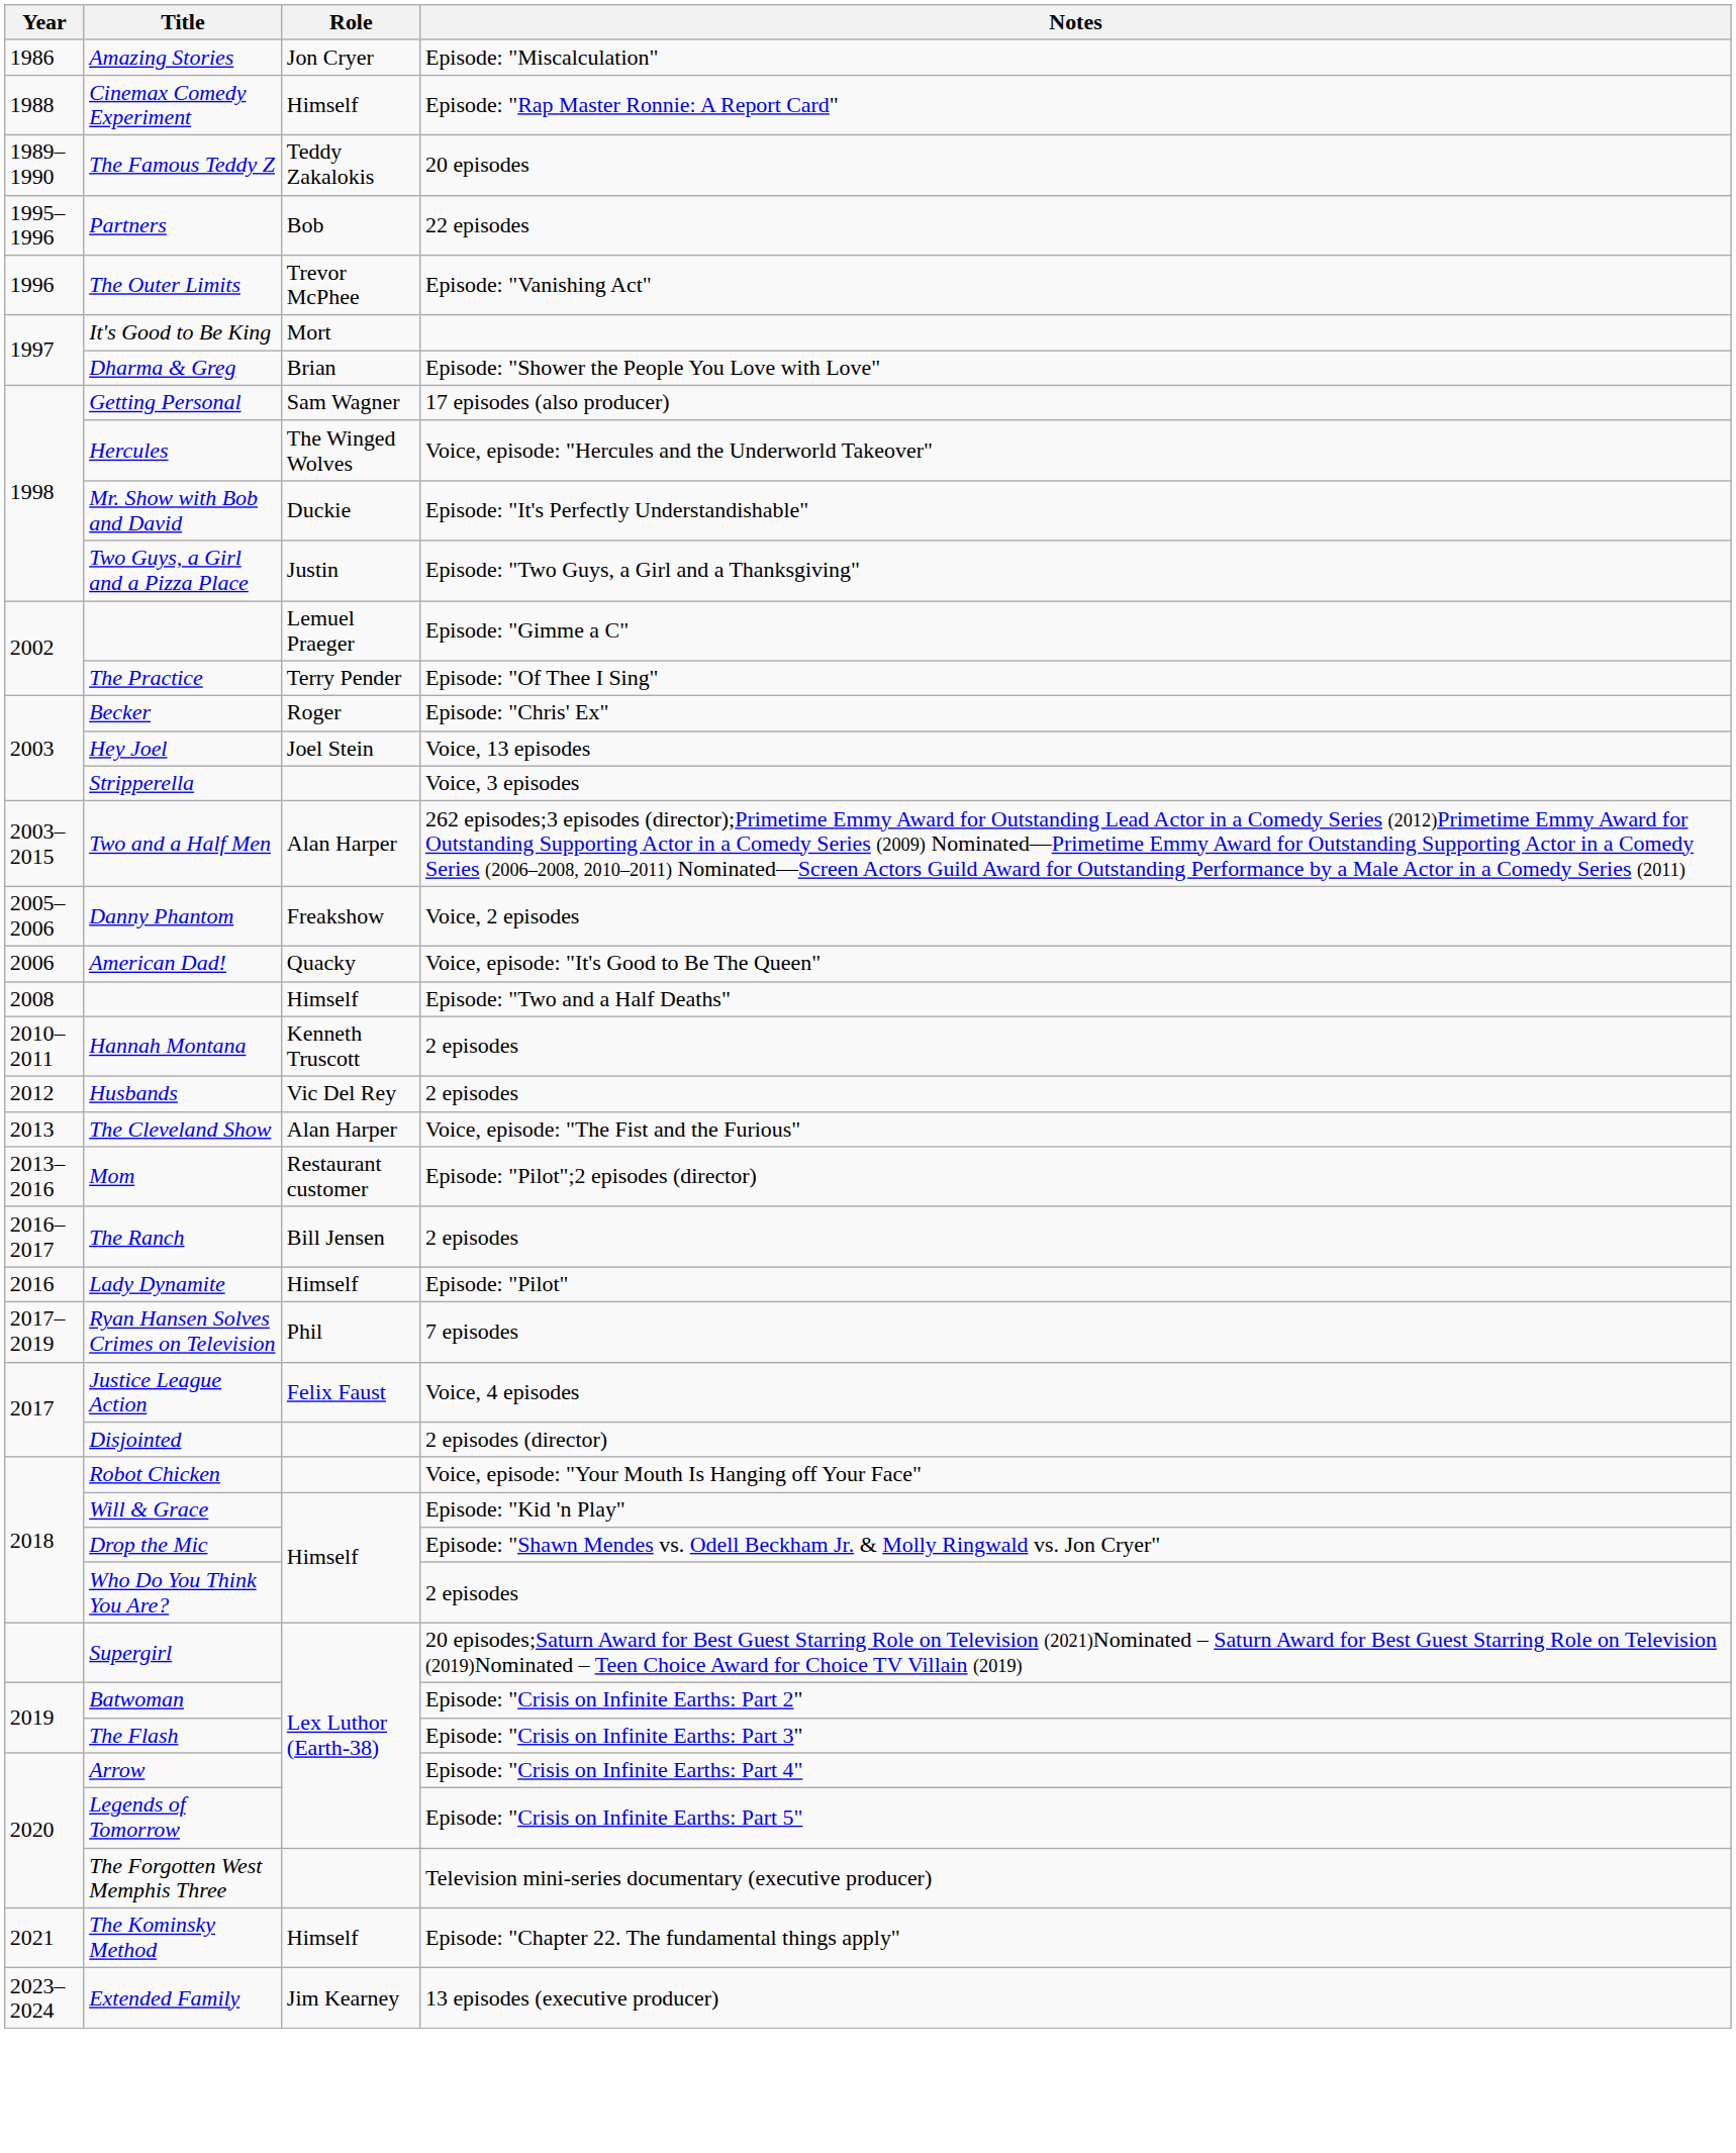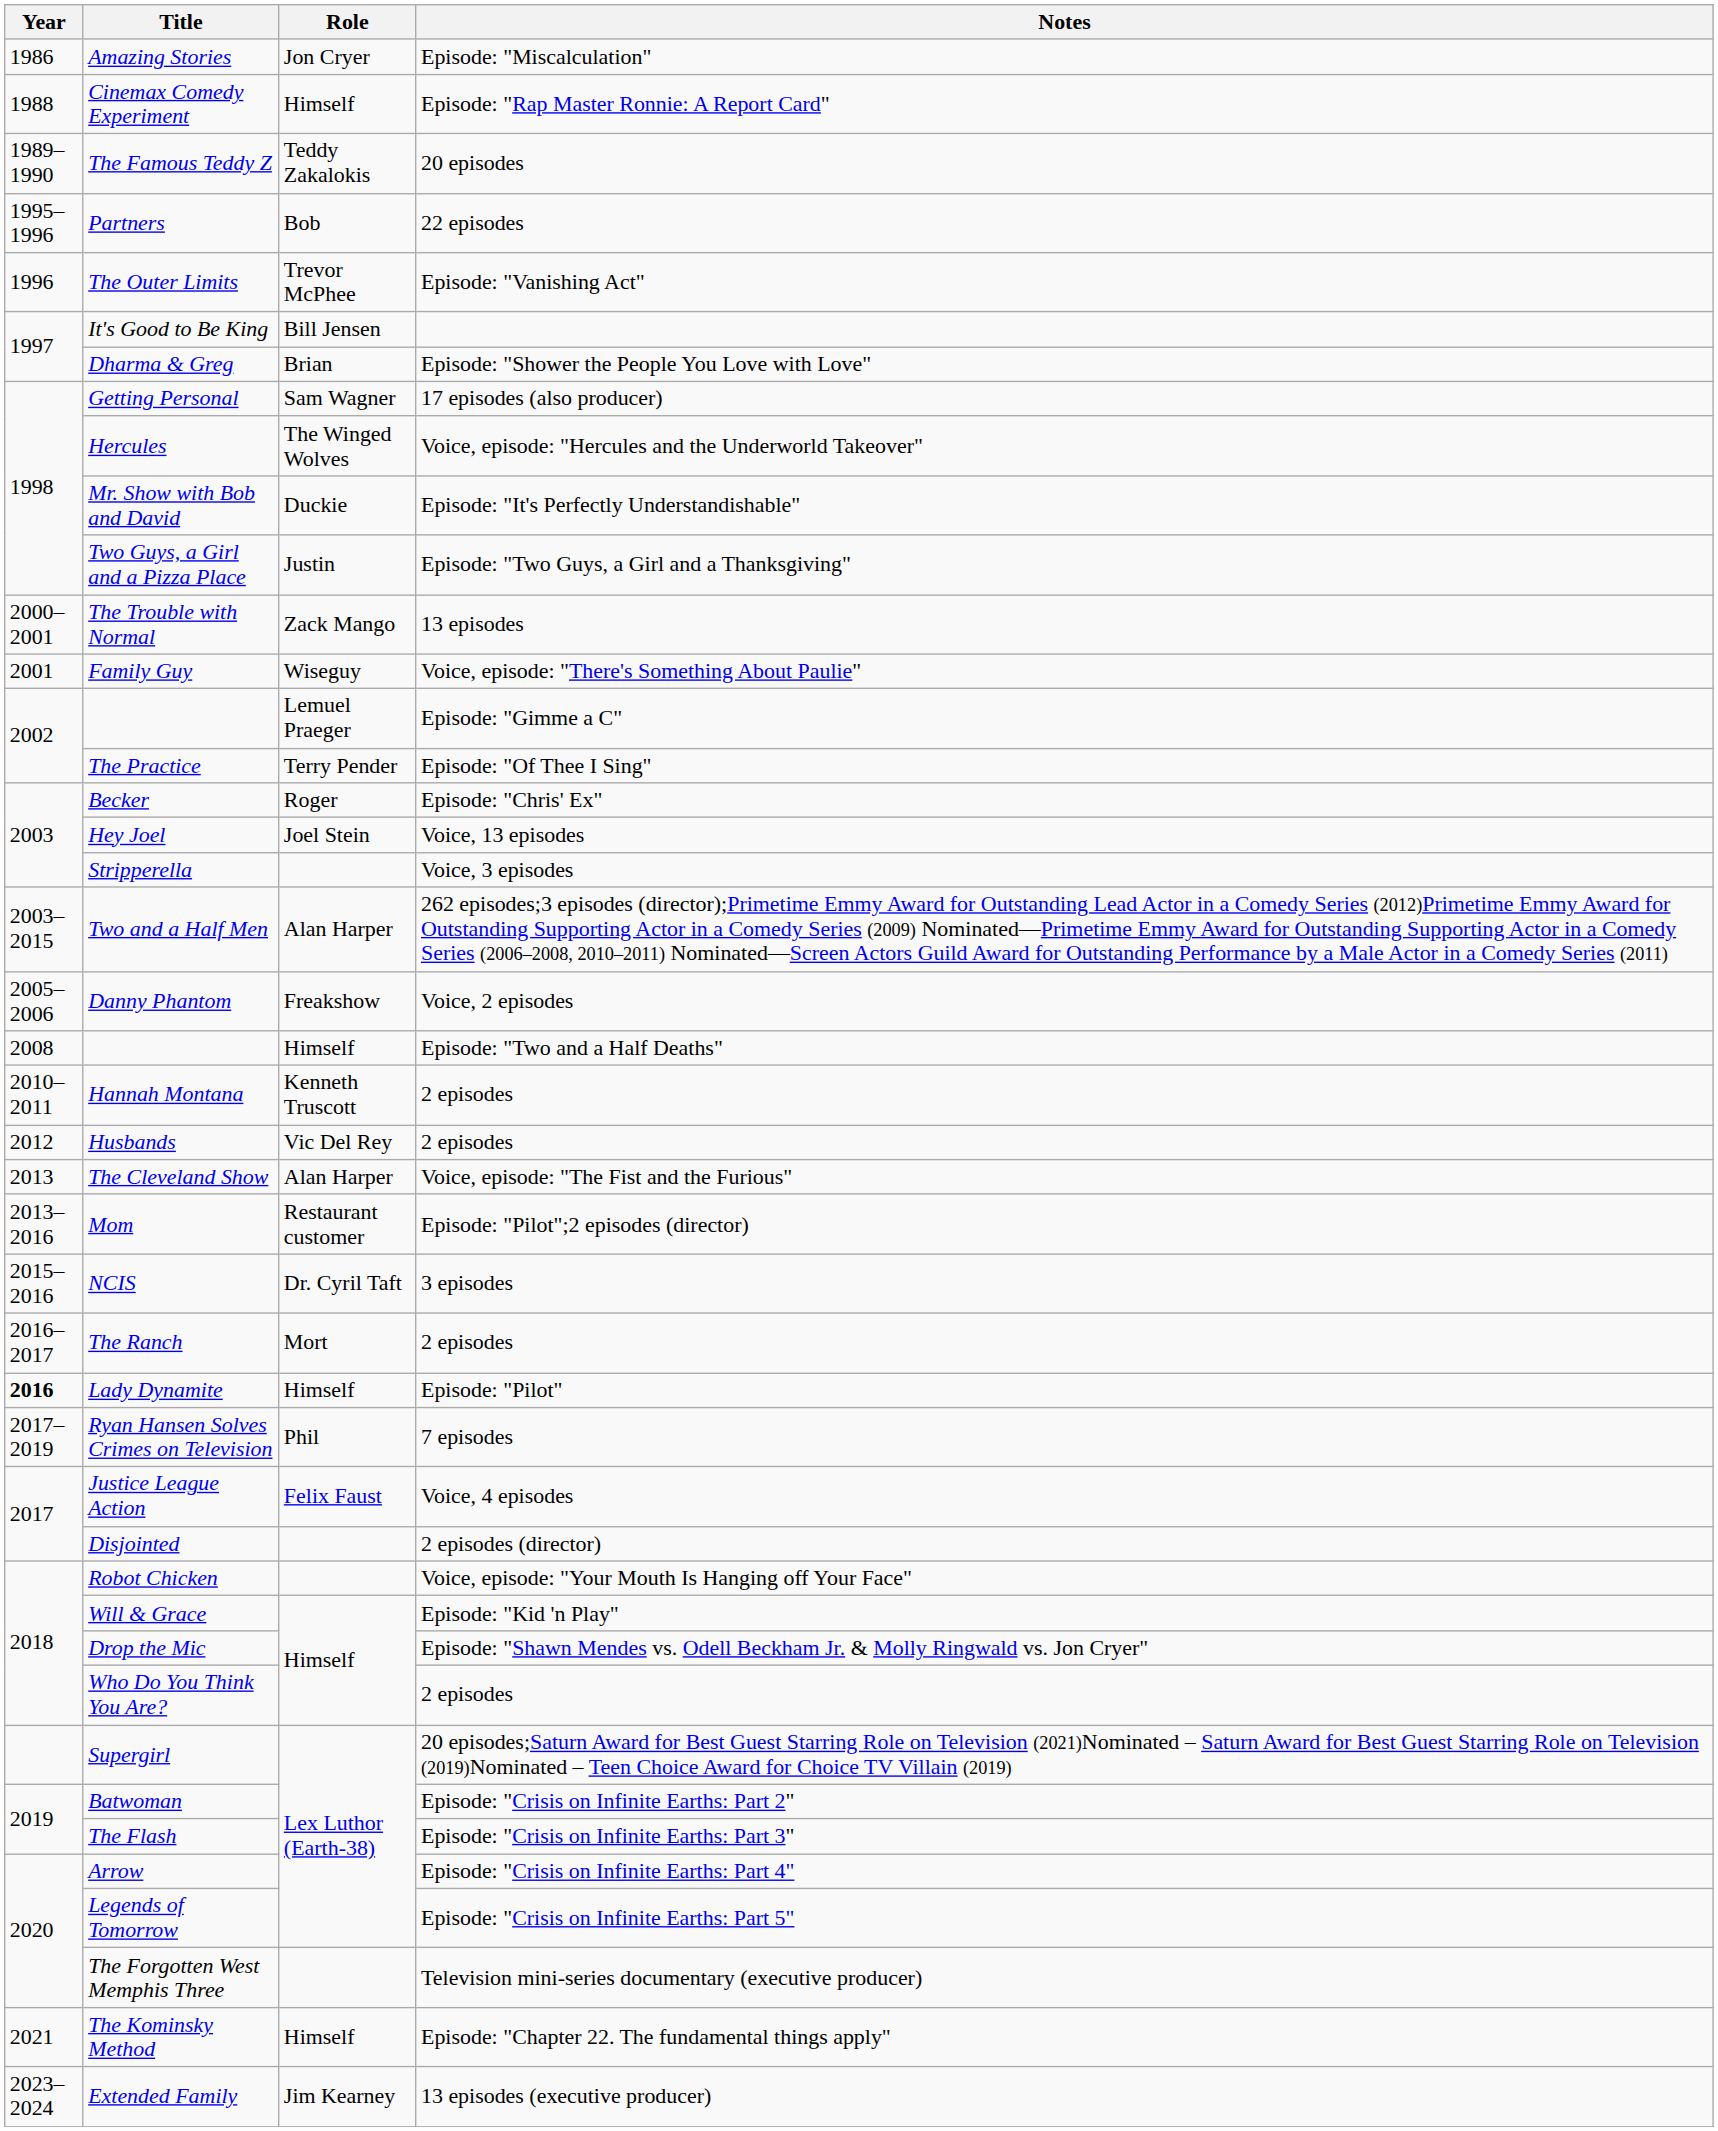 <table class="wikitable sortable">
 <tr>
 <th>Year</th>
 <th>Title</th>
 <th>Role</th>
 <th>Notes</th>
 </tr>
 <tr>
 <td>1986</td>
 <td><em><a href='#'>Amazing Stories</a></em></td>
 <td>Jon Cryer</td>
 <td>Episode: "Miscalculation"</td>
 </tr>
 <tr>
 <td>1988</td>
 <td><em><a href='#'>Cinemax Comedy Experiment</a></em></td>
 <td>Himself</td>
 <td>Episode: "<a href='#'>Rap Master Ronnie: A Report Card</a>"</td>
 </tr>
 <tr>
 <td>1989–1990</td>
 <td><em><a href='#'>The Famous Teddy Z</a></em></td>
 <td>Teddy Zakalokis</td>
 <td>20 episodes</td>
 </tr>
 <tr>
 <td>1995–1996</td>
 <td><em><a href='#'>Partners</a></em></td>
 <td>Bob</td>
 <td>22 episodes</td>
 </tr>
 <tr>
 <td>1996</td>
 <td><em><a href='#'>The Outer Limits</a></em></td>
 <td>Trevor McPhee</td>
 <td>Episode: "Vanishing Act"</td>
 </tr>
 <tr>
 <td rowspan="2">1997</td>
 <td><em>It's Good to Be King</em></td>
-<td>Mort</td>
+<td>Bill Jensen</td>
 <td></td>
 </tr>
 <tr>
 <td><em><a href='#'>Dharma & Greg</a></em></td>
 <td>Brian</td>
 <td>Episode: "Shower the People You Love with Love"</td>
 </tr>
 <tr>
 <td rowspan="4">1998</td>
 <td><em><a href='#'>Getting Personal</a></em></td>
 <td>Sam Wagner</td>
 <td>17 episodes (also producer)</td>
 </tr>
 <tr>
 <td><em><a href='#'>Hercules</a></em></td>
 <td>The Winged Wolves</td>
 <td>Voice, episode: "Hercules and the Underworld Takeover"</td>
 </tr>
 <tr>
 <td><em><a href='#'>Mr. Show with Bob and David</a></em></td>
 <td>Duckie</td>
 <td>Episode: "It's Perfectly Understandishable"</td>
 </tr>
 <tr>
 <td><em><a href='#'>Two Guys, a Girl and a Pizza Place</a></em></td>
 <td>Justin</td>
 <td>Episode: "Two Guys, a Girl and a Thanksgiving"</td>
+</tr>
+<tr>
+<td>2000–2001</td>
+<td><em><a href='#'>The Trouble with Normal</a></em></td>
+<td>Zack Mango</td>
+<td>13 episodes</td>
+</tr>
+<tr>
+<td>2001</td>
+<td><em><a href='#'>Family Guy</a></em></td>
+<td>Wiseguy</td>
+<td>Voice, episode: "<a href='#'>There's Something About Paulie</a>"</td>
 </tr>
 <tr>
 <td rowspan="2">2002</td>
 <td></td>
 <td>Lemuel Praeger</td>
 <td>Episode: "Gimme a C"</td>
 </tr>
 <tr>
 <td><em><a href='#'>The Practice</a></em></td>
 <td>Terry Pender</td>
 <td>Episode: "Of Thee I Sing"</td>
 </tr>
 <tr>
 <td rowspan="3">2003</td>
 <td><em><a href='#'>Becker</a></em></td>
 <td>Roger</td>
 <td>Episode: "Chris' Ex"</td>
 </tr>
 <tr>
 <td><em><a href='#'>Hey Joel</a></em></td>
 <td>Joel Stein</td>
 <td>Voice, 13 episodes</td>
 </tr>
 <tr>
 <td><em><a href='#'>Stripperella</a></em></td>
 <td></td>
 <td>Voice, 3 episodes</td>
 </tr>
 <tr>
 <td>2003–2015</td>
 <td><em><a href='#'>Two and a Half Men</a></em></td>
 <td>Alan Harper</td>
 <td>262 episodes;3 episodes (director);<a href='#'>Primetime Emmy Award for Outstanding Lead Actor in a Comedy Series</a> <small>(2012)</small><a href='#'>Primetime Emmy Award for Outstanding Supporting Actor in a Comedy Series</a> <small>(2009)</small> Nominated—<a href='#'>Primetime Emmy Award for Outstanding Supporting Actor in a Comedy Series</a> <small>(2006–2008, 2010–2011)</small> Nominated—<a href='#'>Screen Actors Guild Award for Outstanding Performance by a Male Actor in a Comedy Series</a> <small>(2011)</small></td>
 </tr>
 <tr>
 <td>2005–2006</td>
 <td><em><a href='#'>Danny Phantom</a></em></td>
 <td>Freakshow</td>
 <td>Voice, 2 episodes</td>
 </tr>
 <tr>
-<td>2006</td>
-<td><em><a href='#'>American Dad!</a></em></td>
-<td>Quacky</td>
-<td>Voice, episode: "It's Good to Be The Queen"</td>
-</tr>
-<tr>
 <td>2008</td>
 <td></td>
 <td>Himself</td>
 <td>Episode: "Two and a Half Deaths"</td>
 </tr>
 <tr>
 <td>2010–2011</td>
 <td><em><a href='#'>Hannah Montana</a></em></td>
 <td>Kenneth Truscott</td>
 <td>2 episodes</td>
 </tr>
 <tr>
 <td>2012</td>
 <td><em><a href='#'>Husbands</a></em></td>
 <td>Vic Del Rey</td>
 <td>2 episodes</td>
 </tr>
 <tr>
 <td>2013</td>
 <td><em><a href='#'>The Cleveland Show</a></em></td>
 <td>Alan Harper</td>
 <td>Voice, episode: "The Fist and the Furious"</td>
 </tr>
 <tr>
 <td>2013–2016</td>
 <td><em><a href='#'>Mom</a></em></td>
 <td>Restaurant customer</td>
 <td>Episode: "Pilot";2 episodes (director)</td>
 </tr>
 <tr>
+<td>2015–2016</td>
+<td><em><a href='#'>NCIS</a></em></td>
+<td>Dr. Cyril Taft</td>
+<td>3 episodes</td>
+</tr>
+<tr>
 <td>2016–2017</td>
 <td><em><a href='#'>The Ranch</a></em></td>
-<td>Bill Jensen</td>
+<td>Mort</td>
 <td>2 episodes</td>
 </tr>
 <tr>
-<td>2016</td>
+<td><strong>2016</strong></td>
 <td><em><a href='#'>Lady Dynamite</a></em></td>
 <td>Himself</td>
 <td>Episode: "Pilot"</td>
 </tr>
 <tr>
 <td>2017–2019</td>
 <td><em><a href='#'>Ryan Hansen Solves Crimes on Television</a></em></td>
 <td>Phil</td>
 <td>7 episodes</td>
 </tr>
 <tr>
 <td rowspan="2">2017</td>
 <td><em><a href='#'>Justice League Action</a></em></td>
 <td><a href='#'>Felix Faust</a></td>
 <td>Voice, 4 episodes</td>
 </tr>
 <tr>
 <td><em><a href='#'>Disjointed</a></em></td>
 <td></td>
 <td>2 episodes (director)</td>
 </tr>
 <tr>
 <td rowspan="4">2018</td>
 <td><em><a href='#'>Robot Chicken</a></em></td>
 <td></td>
 <td>Voice, episode: "Your Mouth Is Hanging off Your Face"</td>
 </tr>
 <tr>
 <td><em><a href='#'>Will & Grace</a></em></td>
 <td rowspan="3">Himself</td>
 <td>Episode: "Kid 'n Play"</td>
 </tr>
 <tr>
 <td><em><a href='#'>Drop the Mic</a></em></td>
 <td>Episode: "<a href='#'>Shawn Mendes</a> vs. <a href='#'>Odell Beckham Jr.</a> & <a href='#'>Molly Ringwald</a> vs. Jon Cryer"</td>
 </tr>
 <tr>
 <td><em><a href='#'>Who Do You Think You Are?</a></em></td>
 <td>2 episodes</td>
 </tr>
 <tr>
 <td></td>
 <td><em><a href='#'>Supergirl</a></em></td>
 <td rowspan="5"><a href='#'>Lex Luthor (Earth-38)</a></td>
 <td>20 episodes;<a href='#'>Saturn Award for Best Guest Starring Role on Television</a> <small>(2021)</small>Nominated – <a href='#'>Saturn Award for Best Guest Starring Role on Television</a> <small>(2019)</small>Nominated – <a href='#'>Teen Choice Award for Choice TV Villain</a> <small>(2019)</small></td>
 </tr>
 <tr>
 <td rowspan="2">2019</td>
 <td><em><a href='#'>Batwoman</a></em></td>
 <td>Episode: "<a href='#'>Crisis on Infinite Earths: Part 2</a>"</td>
 </tr>
 <tr>
 <td><em><a href='#'>The Flash</a></em></td>
 <td>Episode: "<a href='#'>Crisis on Infinite Earths: Part 3</a>"</td>
 </tr>
 <tr>
 <td rowspan="3">2020</td>
 <td><em><a href='#'>Arrow</a></em></td>
 <td>Episode: "<a href='#'>Crisis on Infinite Earths: Part 4"</a></td>
 </tr>
 <tr>
 <td><em><a href='#'>Legends of Tomorrow</a></em></td>
 <td>Episode: "<a href='#'>Crisis on Infinite Earths: Part 5"</a></td>
 </tr>
 <tr>
 <td><em>The Forgotten West Memphis Three</em></td>
 <td></td>
 <td>Television mini-series documentary (executive producer)</td>
 </tr>
 <tr>
 <td>2021</td>
 <td><em><a href='#'>The Kominsky Method</a></em></td>
 <td>Himself</td>
 <td>Episode: "Chapter 22. The fundamental things apply"</td>
 </tr>
 <tr>
 <td>2023–2024</td>
 <td><em><a href='#'>Extended Family</a></em></td>
 <td>Jim Kearney</td>
 <td>13 episodes (executive producer)</td>
 </tr>
 </table>
